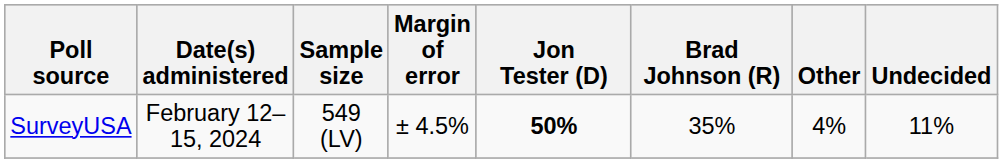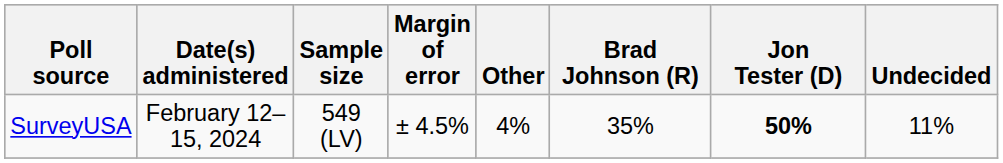 <table class="wikitable" style="font-size:90%;text-align:center;">
 <tr valign=bottom>
 <th>Poll source</th>
 <th>Date(s)<br>administered</th>
 <th>Sample<br>size</th>
 <th>Margin<br>of error</th>
+<th>Other</th>
+<th style="width:100px;">Brad<br>Johnson (R)</th>
 <th style="width:100px;">Jon<br>Tester (D)</th>
-<th style="width:100px;">Brad<br>Johnson (R)</th>
-<th>Other</th>
 <th>Undecided</th>
 </tr>
 <tr>
 <td style="text-align:left;"><a href='#'>SurveyUSA</a></td>
 <td>February 12–15, 2024</td>
 <td>549 (LV)</td>
 <td>± 4.5%</td>
+<td>4%</td>
+<td>35%</td>
 <td><strong>50%</strong></td>
-<td>35%</td>
-<td>4%</td>
 <td>11%</td>
 </tr>
 </table>
